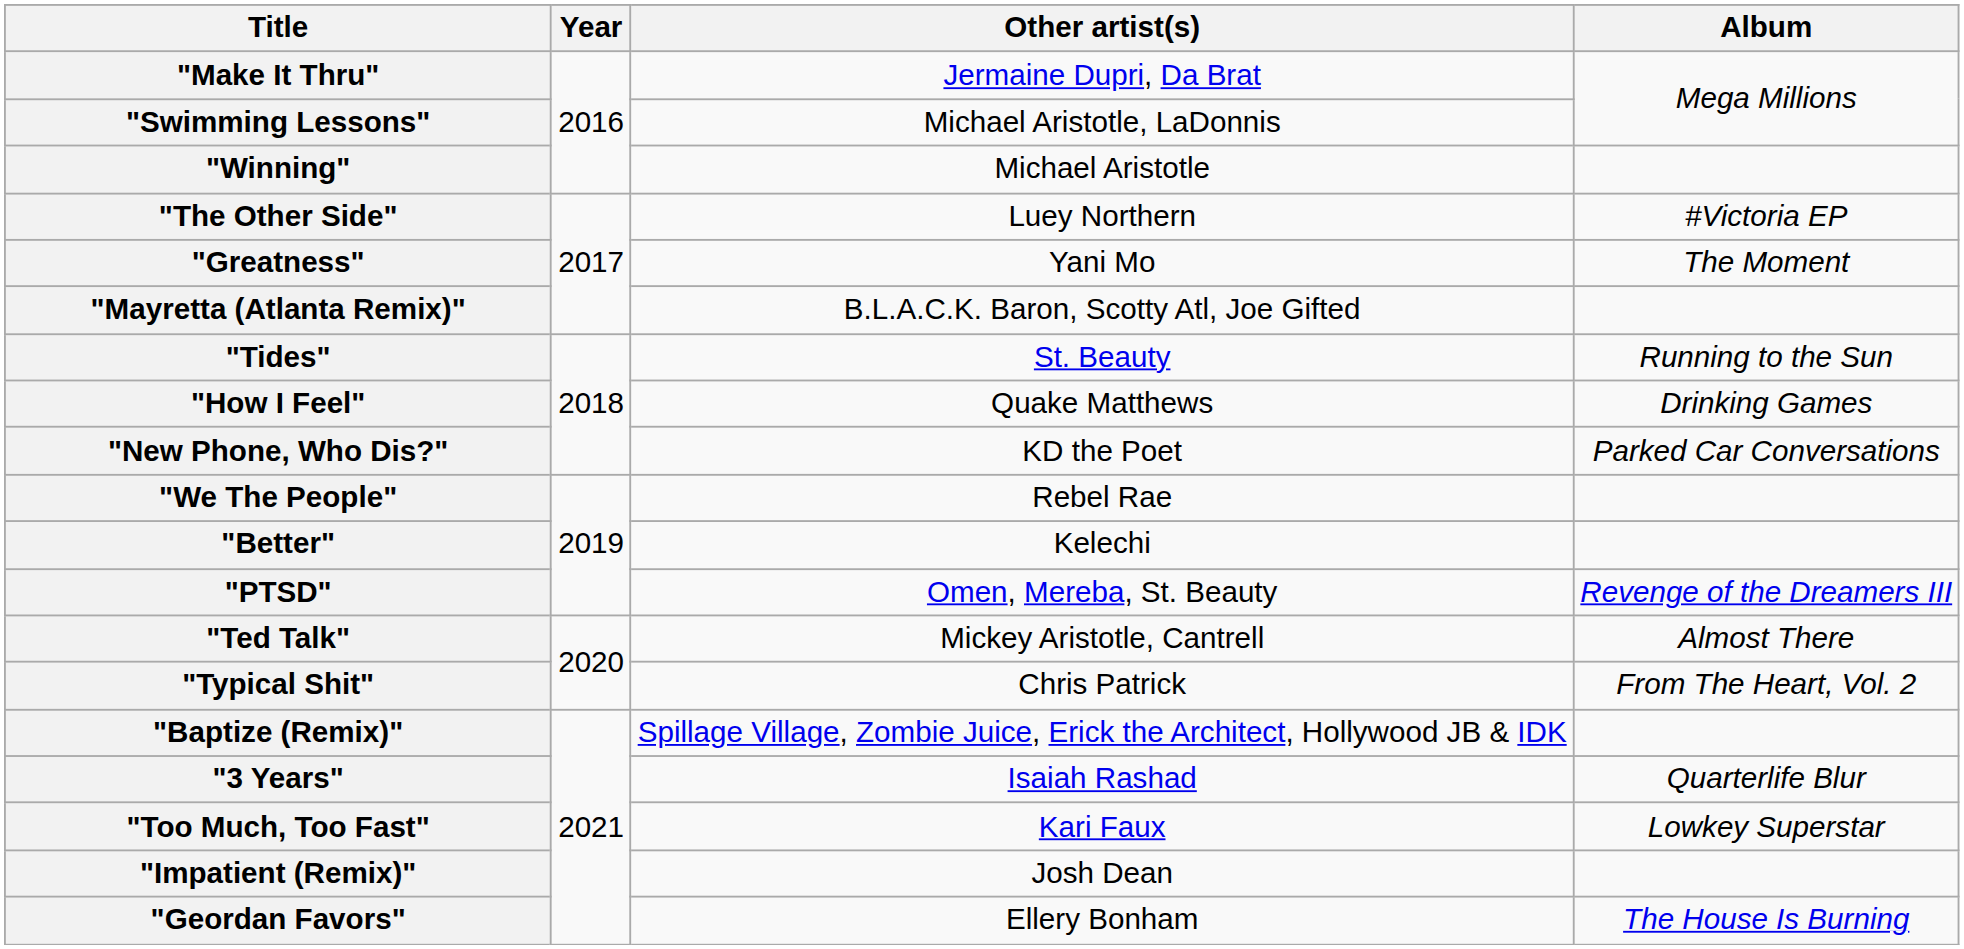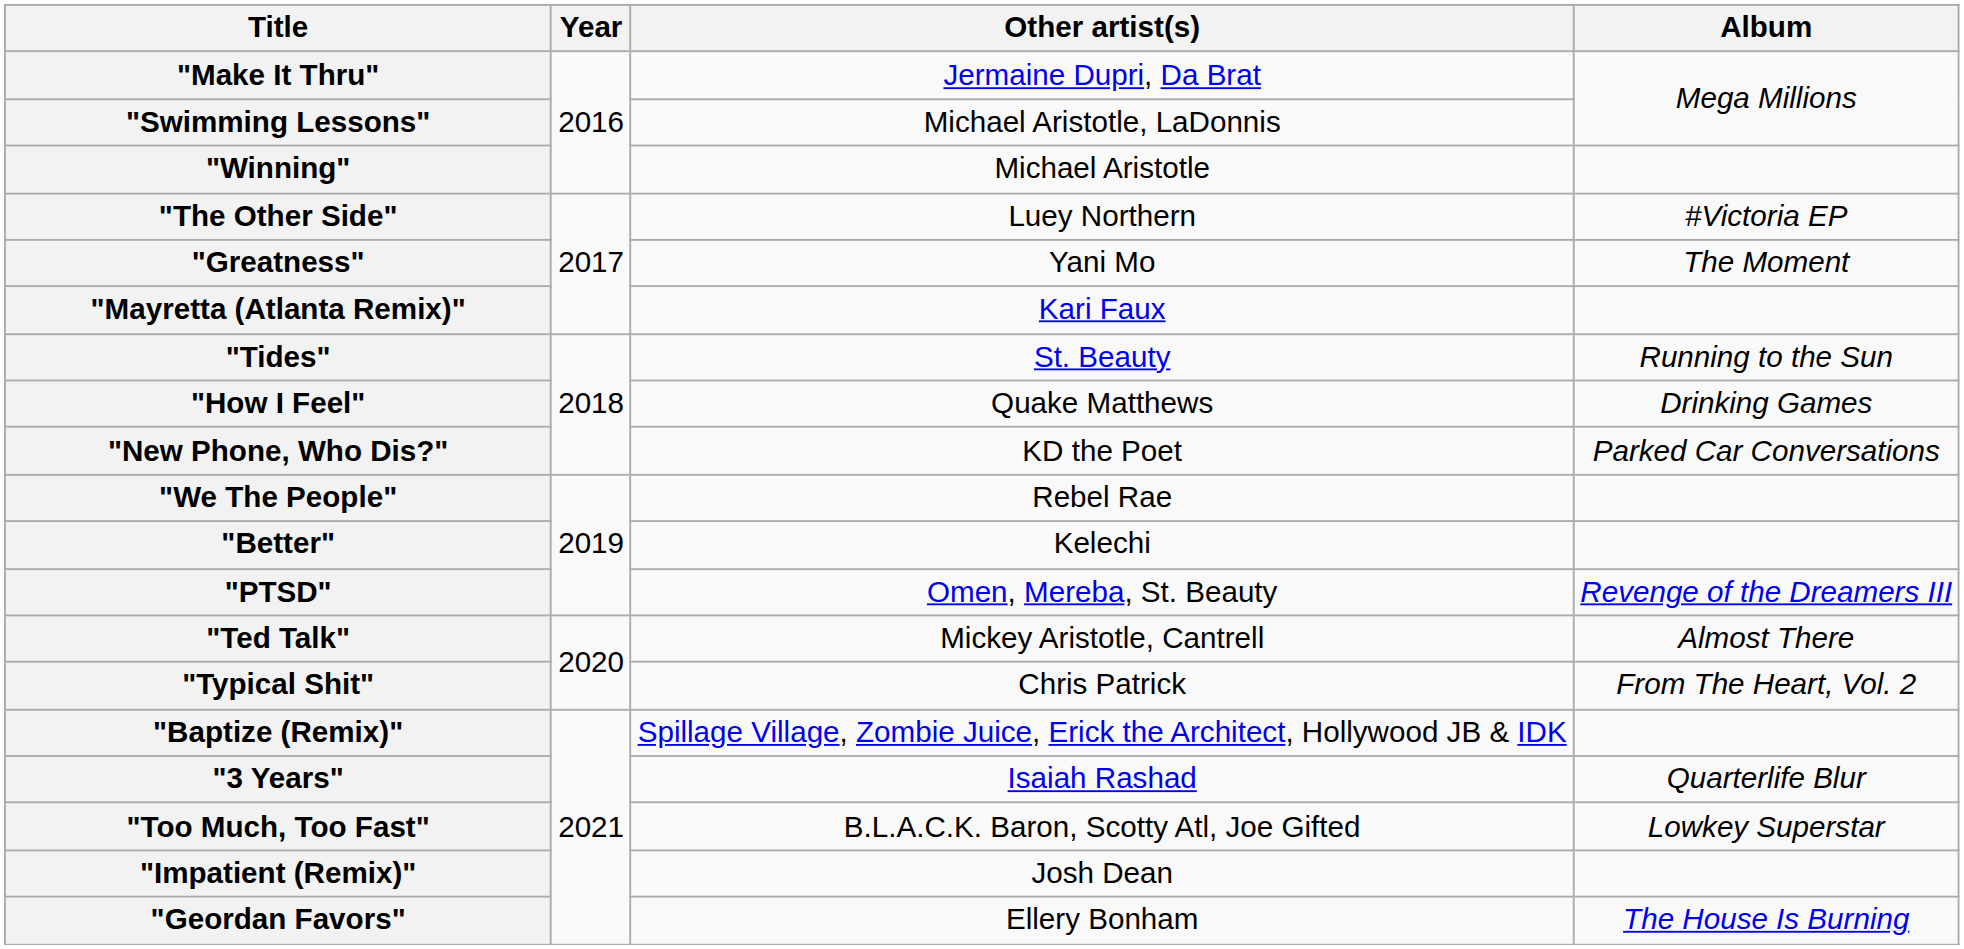 <table class="wikitable plainrowheaders" style="text-align:center;">
 <tr>
 <th scope="col" style="width:18em;">Title</th>
 <th scope="col">Year</th>
 <th scope="col">Other artist(s)</th>
 <th scope="col">Album</th>
 </tr>
 <tr>
 <th scope="row">"Make It Thru"</th>
 <td rowspan="3">2016</td>
 <td><a href='#'>Jermaine Dupri</a>, <a href='#'>Da Brat</a></td>
 <td rowspan="2"><em>Mega Millions</em></td>
 </tr>
 <tr>
 <th scope="row">"Swimming Lessons"</th>
 <td>Michael Aristotle, LaDonnis</td>
 </tr>
 <tr>
 <th scope="row">"Winning"</th>
 <td>Michael Aristotle</td>
 <td></td>
 </tr>
 <tr>
 <th scope="row">"The Other Side"</th>
 <td rowspan="3">2017</td>
 <td>Luey Northern</td>
 <td><em>#Victoria EP</em></td>
 </tr>
 <tr>
 <th scope="row">"Greatness"</th>
 <td>Yani Mo</td>
 <td><em>The Moment</em></td>
 </tr>
 <tr>
 <th scope="row">"Mayretta (Atlanta Remix)"</th>
-<td>B.L.A.C.K. Baron, Scotty Atl, Joe Gifted</td>
+<td><a href='#'>Kari Faux</a></td>
 <td></td>
 </tr>
 <tr>
 <th scope="row">"Tides"</th>
 <td rowspan="3">2018</td>
 <td><a href='#'>St. Beauty</a></td>
 <td><em>Running to the Sun</em></td>
 </tr>
 <tr>
 <th scope="row">"How I Feel"</th>
 <td>Quake Matthews</td>
 <td><em>Drinking Games</em></td>
 </tr>
 <tr>
 <th scope="row">"New Phone, Who Dis?"</th>
 <td>KD the Poet</td>
 <td><em>Parked Car Conversations</em></td>
 </tr>
 <tr>
 <th scope="row">"We The People"</th>
 <td rowspan="3">2019</td>
 <td>Rebel Rae</td>
 <td></td>
 </tr>
 <tr>
 <th scope="row">"Better"</th>
 <td>Kelechi</td>
 <td></td>
 </tr>
 <tr>
 <th scope="row">"PTSD"</th>
 <td><a href='#'>Omen</a>, <a href='#'>Mereba</a>, St. Beauty</td>
 <td><em><a href='#'>Revenge of the Dreamers III</a></em></td>
 </tr>
 <tr>
 <th scope="row">"Ted Talk"</th>
 <td rowspan="2">2020</td>
 <td>Mickey Aristotle, Cantrell</td>
 <td><em>Almost There</em></td>
 </tr>
 <tr>
 <th scope="row">"Typical Shit"</th>
 <td>Chris Patrick</td>
 <td><em>From The Heart, Vol. 2</em></td>
 </tr>
 <tr>
 <th scope="row">"Baptize (Remix)"</th>
 <td rowspan="5">2021</td>
 <td><a href='#'>Spillage Village</a>, <a href='#'>Zombie Juice</a>, <a href='#'>Erick the Architect</a>, Hollywood JB & <a href='#'>IDK</a></td>
 <td></td>
 </tr>
 <tr>
 <th scope="row">"3 Years"</th>
 <td><a href='#'>Isaiah Rashad</a></td>
 <td><em>Quarterlife Blur</em></td>
 </tr>
 <tr>
 <th scope="row">"Too Much, Too Fast"</th>
-<td><a href='#'>Kari Faux</a></td>
+<td>B.L.A.C.K. Baron, Scotty Atl, Joe Gifted</td>
 <td><em>Lowkey Superstar</em></td>
 </tr>
 <tr>
 <th scope="row">"Impatient (Remix)"</th>
 <td>Josh Dean</td>
 <td></td>
 </tr>
 <tr>
 <th scope="row">"Geordan Favors"</th>
 <td>Ellery Bonham</td>
 <td><em><a href='#'>The House Is Burning</a></em></td>
 </tr>
 </table>
